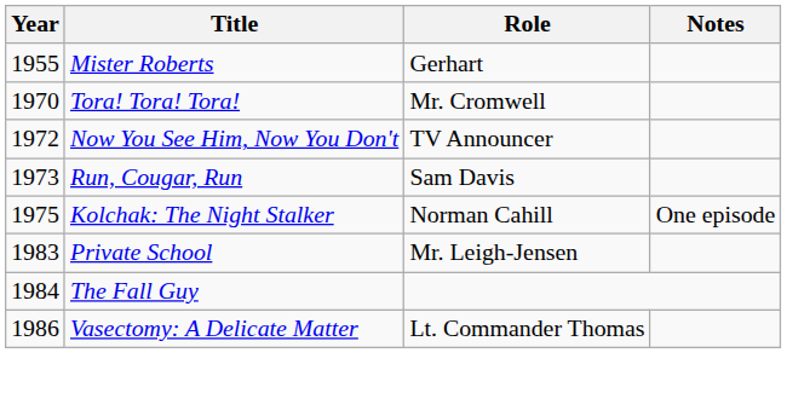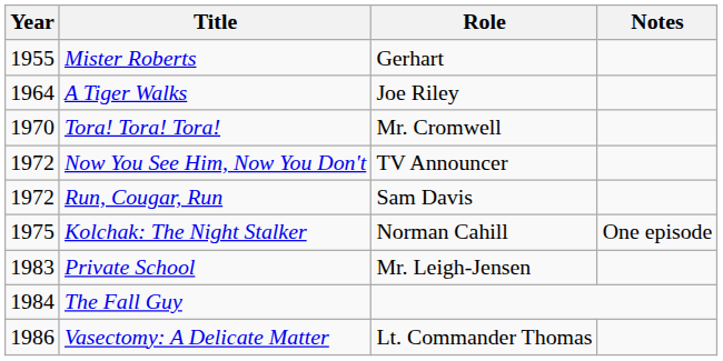 <table class="wikitable">
 <tr>
 <th>Year</th>
 <th>Title</th>
 <th>Role</th>
 <th class = "unsortable">Notes</th>
 </tr>
 <tr>
 <td>1955</td>
 <td><em><a href='#'>Mister Roberts</a></em></td>
 <td>Gerhart</td>
+<td></td>
+</tr>
+<tr>
+<td>1964</td>
+<td><em><a href='#'>A Tiger Walks</a></em></td>
+<td>Joe Riley</td>
 <td></td>
 </tr>
 <tr>
 <td>1970</td>
 <td><em><a href='#'>Tora! Tora! Tora!</a></em></td>
 <td>Mr. Cromwell</td>
 <td></td>
 </tr>
 <tr>
 <td>1972</td>
 <td><em><a href='#'>Now You See Him, Now You Don't</a></em></td>
 <td>TV Announcer</td>
 <td></td>
 </tr>
 <tr>
-<td>1973</td>
+<td>1972</td>
 <td><em><a href='#'>Run, Cougar, Run</a></em></td>
 <td>Sam Davis</td>
 <td></td>
 </tr>
 <tr>
 <td>1975</td>
 <td><em><a href='#'>Kolchak: The Night Stalker</a></em></td>
 <td>Norman Cahill</td>
 <td>One episode</td>
 </tr>
 <tr>
 <td>1983</td>
 <td><em><a href='#'>Private School</a></em></td>
 <td>Mr. Leigh-Jensen</td>
 <td></td>
 </tr>
 <tr>
 <td>1984</td>
 <td><em><a href='#'>The Fall Guy</a></em></td>
 </tr>
 <tr>
 <td>1986</td>
 <td><em><a href='#'>Vasectomy: A Delicate Matter</a></em></td>
 <td>Lt. Commander Thomas</td>
 <td></td>
 </tr>
 </table>
